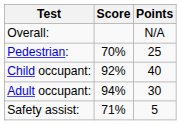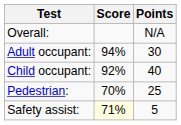 <table class="wikitable">
 <tr>
 <th>Test</th>
 <th>Score</th>
 <th>Points</th>
 </tr>
 <tr>
 <td>Overall:</td>
 <td></td>
 <td style="text-align:center;">N/A</td>
 </tr>
 <tr>
-<td><a href='#'>Pedestrian</a>:</td>
-<td style="text-align:center;">70%</td>
-<td style="text-align:center;">25</td>
+<td><a href='#'>Adult</a> occupant:</td>
+<td style="text-align:center;">94%</td>
+<td style="text-align:center;">30</td>
 </tr>
 <tr>
 <td><a href='#'>Child</a> occupant:</td>
 <td style="text-align:center;">92%</td>
 <td style="text-align:center;">40</td>
 </tr>
 <tr>
-<td><a href='#'>Adult</a> occupant:</td>
-<td style="text-align:center;">94%</td>
-<td style="text-align:center;">30</td>
+<td><a href='#'>Pedestrian</a>:</td>
+<td style="text-align:center;">70%</td>
+<td style="text-align:center;">25</td>
 </tr>
 <tr>
 <td>Safety assist:</td>
-<td style="text-align:center;">71%</td>
+<td style="background: lightyellow; text-align:center;">71%</td>
 <td style="text-align:center;">5</td>
 </tr>
 </table>
